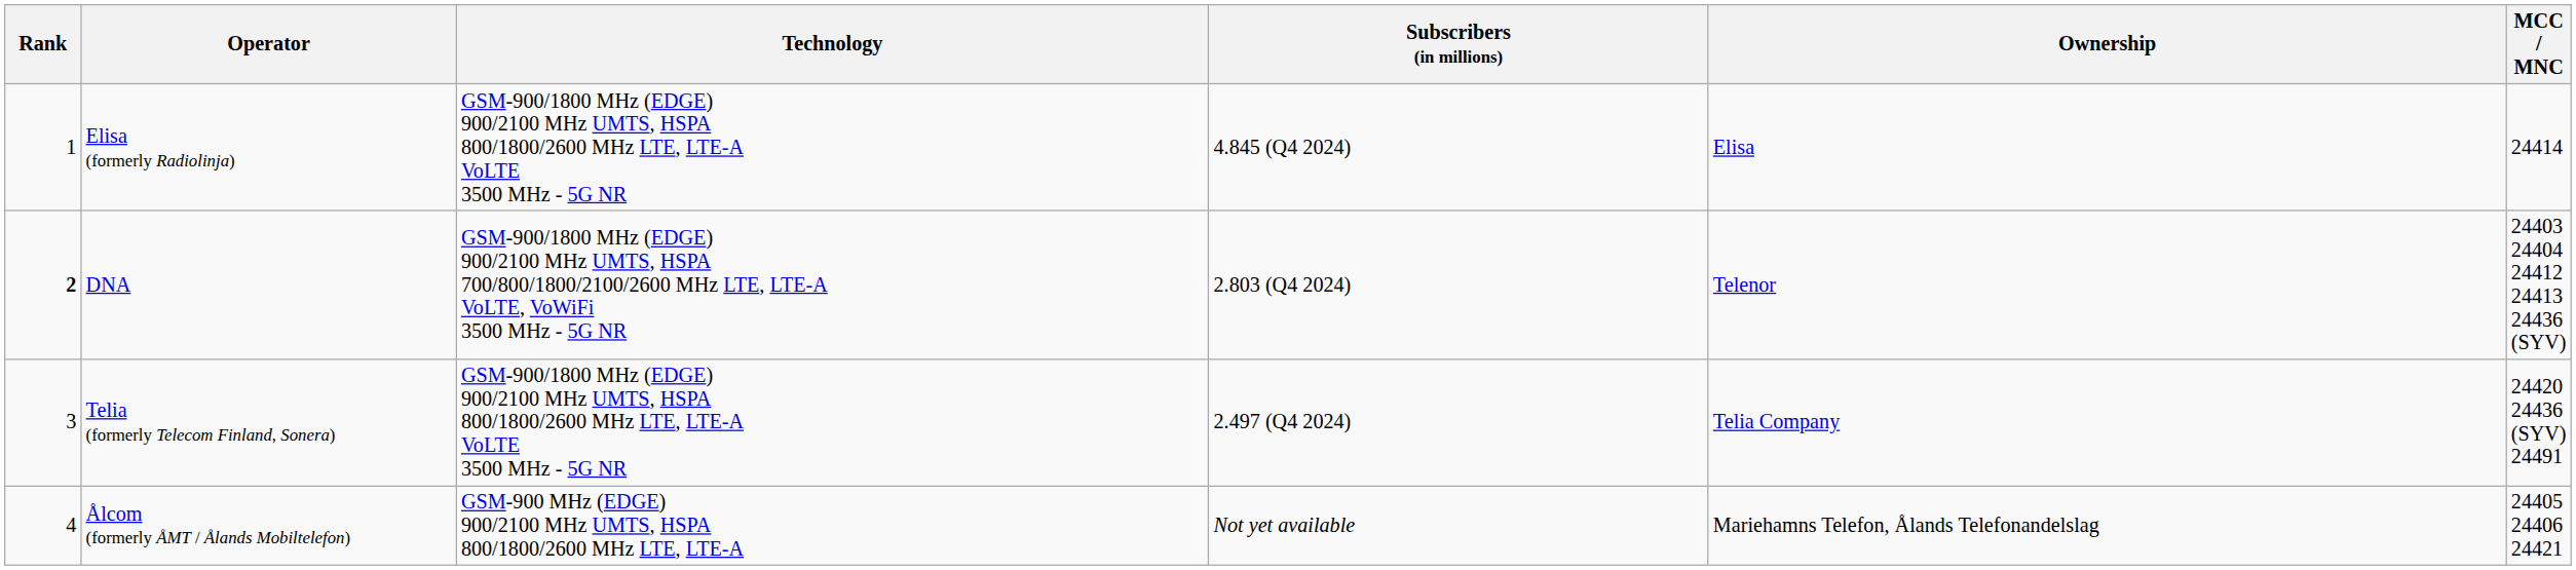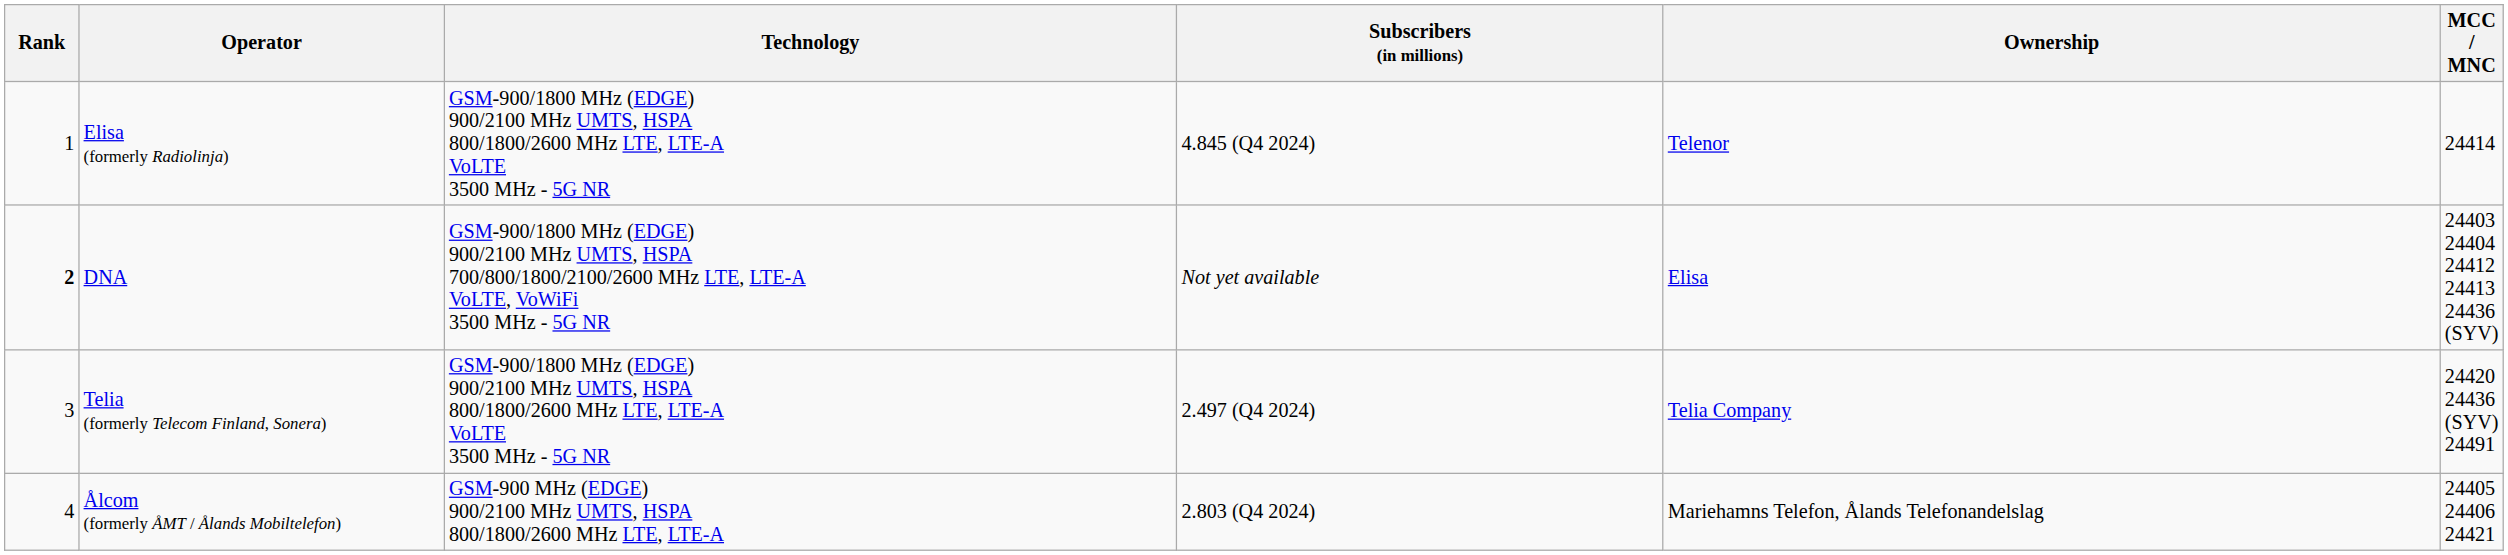 <table class="wikitable" style="width:100%;">
 <tr>
 <th style="width:3%;">Rank</th>
 <th style="width:15%;">Operator</th>
 <th style="width:30%;">Technology</th>
 <th style="width:20%;">Subscribers<br><small>(in millions)</small></th>
 <th style="width:32%;">Ownership</th>
 <th>MCC / MNC</th>
 </tr>
 <tr>
 <td align=right>1</td>
 <td><a href='#'>Elisa</a> <br> <small>(formerly <em>Radiolinja</em>)</small></td>
 <td><a href='#'>GSM</a>-900/1800 MHz (<a href='#'>EDGE</a>)<br>900/2100 MHz <a href='#'>UMTS</a>, <a href='#'>HSPA</a><br>800/1800/2600 MHz <a href='#'>LTE</a>, <a href='#'>LTE-A</a><br><a href='#'>VoLTE</a><br>3500 MHz - <a href='#'>5G NR</a></td>
 <td>4.845 (Q4 2024)</td>
-<td><a href='#'>Elisa</a></td>
+<td><a href='#'>Telenor</a></td>
 <td>24414</td>
 </tr>
 <tr>
 <td align=right><strong>2</strong></td>
 <td><a href='#'>DNA</a></td>
 <td><a href='#'>GSM</a>-900/1800 MHz (<a href='#'>EDGE</a>)<br>900/2100 MHz <a href='#'>UMTS</a>, <a href='#'>HSPA</a><br>700/800/1800/2100/2600 MHz <a href='#'>LTE</a>, <a href='#'>LTE-A</a><br><a href='#'>VoLTE</a>, <a href='#'>VoWiFi</a><br>3500 MHz - <a href='#'>5G NR</a></td>
-<td>2.803 (Q4 2024)</td>
-<td><a href='#'>Telenor</a></td>
+<td><em>Not yet available</em></td>
+<td><a href='#'>Elisa</a></td>
 <td>24403<br>24404<br>24412<br>24413<br>24436 (SYV)</td>
 </tr>
 <tr>
 <td align=right>3</td>
 <td><a href='#'>Telia</a> <br> <small>(formerly <em>Telecom Finland</em>, <em>Sonera</em>)</small></td>
 <td><a href='#'>GSM</a>-900/1800 MHz (<a href='#'>EDGE</a>)<br>900/2100 MHz <a href='#'>UMTS</a>, <a href='#'>HSPA</a><br>800/1800/2600 MHz <a href='#'>LTE</a>, <a href='#'>LTE-A</a><br><a href='#'>VoLTE</a><br>3500 MHz - <a href='#'>5G NR</a></td>
 <td>2.497 (Q4 2024)</td>
 <td><a href='#'>Telia Company</a></td>
 <td>24420<br>24436 (SYV)<br>24491</td>
 </tr>
 <tr>
 <td align=right>4</td>
 <td><a href='#'>Ålcom</a> <br> <small>(formerly <em>ÅMT</em> / <em>Ålands Mobiltelefon</em>)</small></td>
 <td><a href='#'>GSM</a>-900 MHz (<a href='#'>EDGE</a>)<br>900/2100 MHz <a href='#'>UMTS</a>, <a href='#'>HSPA</a><br>800/1800/2600 MHz <a href='#'>LTE</a>, <a href='#'>LTE-A</a></td>
-<td><em>Not yet available</em></td>
+<td>2.803 (Q4 2024)</td>
 <td>Mariehamns Telefon, Ålands Telefonandelslag</td>
 <td>24405<br>24406<br>24421<br></td>
 </tr>
 </table>
